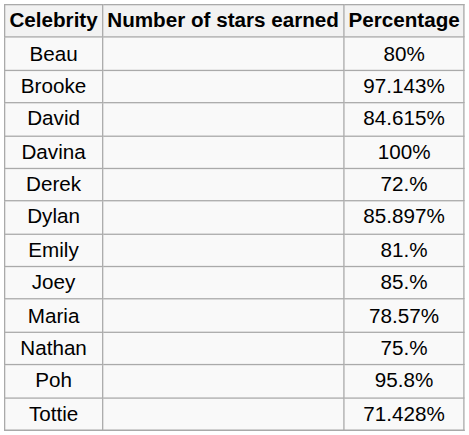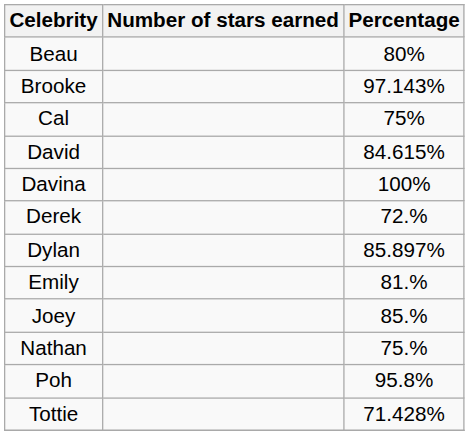 <table class=wikitable style="text-align:center">
 <tr>
 <th>Celebrity</th>
 <th>Number of stars earned</th>
 <th>Percentage</th>
 </tr>
 <tr>
 <td>Beau</td>
 <td></td>
 <td>80%</td>
 </tr>
 <tr>
 <td>Brooke</td>
 <td></td>
 <td>97.143%</td>
+</tr>
+<tr>
+<td>Cal</td>
+<td></td>
+<td>75%</td>
 </tr>
 <tr>
 <td>David</td>
 <td></td>
 <td>84.615%</td>
 </tr>
 <tr>
 <td>Davina</td>
 <td></td>
 <td>100%</td>
 </tr>
 <tr>
 <td>Derek</td>
 <td></td>
 <td>72.%</td>
 </tr>
 <tr>
 <td>Dylan</td>
 <td></td>
 <td>85.897%</td>
 </tr>
 <tr>
 <td>Emily</td>
 <td></td>
 <td>81.%</td>
 </tr>
 <tr>
 <td>Joey</td>
 <td></td>
 <td>85.%</td>
 </tr>
 <tr>
-<td>Maria</td>
-<td></td>
-<td>78.57%</td>
-</tr>
-<tr>
 <td>Nathan</td>
 <td></td>
 <td>75.%</td>
 </tr>
 <tr>
 <td>Poh</td>
 <td></td>
 <td>95.8%</td>
 </tr>
 <tr>
 <td>Tottie</td>
 <td></td>
 <td>71.428%</td>
 </tr>
 <tr>
 </tr>
 </table>
